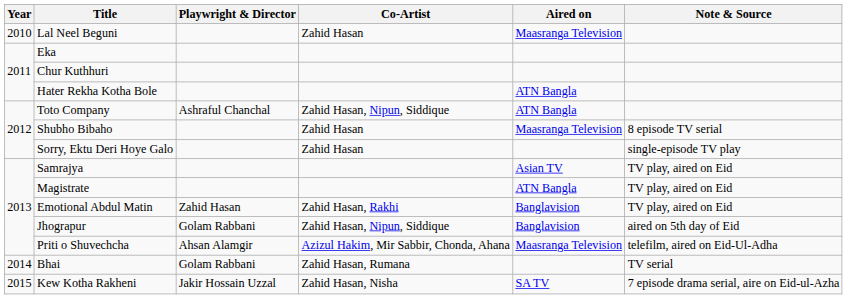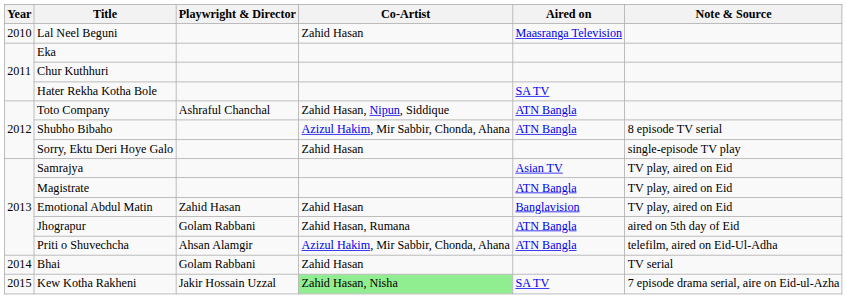 <table class="wikitable sortable">
 <tr>
 <th>Year</th>
 <th>Title</th>
 <th>Playwright & Director</th>
 <th>Co-Artist</th>
 <th>Aired on</th>
 <th>Note & Source</th>
 </tr>
 <tr>
 <td>2010</td>
 <td>Lal Neel Beguni</td>
 <td></td>
 <td>Zahid Hasan</td>
 <td><a href='#'>Maasranga Television</a></td>
 <td></td>
 </tr>
 <tr>
 <td rowspan="3">2011</td>
 <td>Eka</td>
 <td></td>
 <td></td>
 <td></td>
 <td></td>
 </tr>
 <tr>
 <td>Chur Kuthhuri</td>
 <td></td>
 <td></td>
 <td></td>
 <td></td>
 </tr>
 <tr>
 <td>Hater Rekha Kotha Bole</td>
 <td></td>
 <td></td>
-<td><a href='#'>ATN Bangla</a></td>
+<td><a href='#'>SA TV</a></td>
 <td></td>
 </tr>
 <tr>
 <td rowspan="3">2012</td>
 <td>Toto Company</td>
 <td>Ashraful Chanchal</td>
 <td>Zahid Hasan, <a href='#'>Nipun</a>, Siddique</td>
 <td><a href='#'>ATN Bangla</a></td>
 <td></td>
 </tr>
 <tr>
 <td>Shubho Bibaho</td>
 <td></td>
-<td>Zahid Hasan</td>
-<td><a href='#'>Maasranga Television</a></td>
+<td><a href='#'>Azizul Hakim</a>, Mir Sabbir, Chonda, Ahana</td>
+<td><a href='#'>ATN Bangla</a></td>
 <td>8 episode TV serial</td>
 </tr>
 <tr>
 <td>Sorry, Ektu Deri Hoye Galo</td>
 <td></td>
 <td>Zahid Hasan</td>
 <td></td>
 <td>single-episode TV play</td>
 </tr>
 <tr>
 <td rowspan="5">2013</td>
 <td>Samrajya</td>
 <td></td>
 <td></td>
 <td><a href='#'>Asian TV</a></td>
 <td>TV play, aired on Eid</td>
 </tr>
 <tr>
 <td>Magistrate</td>
 <td></td>
 <td></td>
 <td><a href='#'>ATN Bangla</a></td>
 <td>TV play, aired on Eid</td>
 </tr>
 <tr>
 <td>Emotional Abdul Matin</td>
 <td>Zahid Hasan</td>
-<td>Zahid Hasan, <a href='#'>Rakhi</a></td>
+<td>Zahid Hasan</td>
 <td><a href='#'>Banglavision</a></td>
 <td>TV play, aired on Eid</td>
 </tr>
 <tr>
 <td>Jhograpur</td>
 <td>Golam Rabbani</td>
-<td>Zahid Hasan, <a href='#'>Nipun</a>, Siddique</td>
-<td><a href='#'>Banglavision</a></td>
+<td>Zahid Hasan, Rumana</td>
+<td><a href='#'>ATN Bangla</a></td>
 <td>aired on 5th day of Eid</td>
 </tr>
 <tr>
 <td>Priti o Shuvechcha</td>
 <td>Ahsan Alamgir</td>
 <td><a href='#'>Azizul Hakim</a>, Mir Sabbir, Chonda, Ahana</td>
-<td><a href='#'>Maasranga Television</a></td>
+<td><a href='#'>ATN Bangla</a></td>
 <td>telefilm, aired on Eid-Ul-Adha</td>
 </tr>
 <tr>
 <td>2014</td>
 <td>Bhai</td>
 <td>Golam Rabbani</td>
-<td>Zahid Hasan, Rumana</td>
+<td>Zahid Hasan</td>
 <td></td>
 <td>TV serial</td>
 </tr>
 <tr>
 <td>2015</td>
 <td>Kew Kotha Rakheni</td>
 <td>Jakir Hossain Uzzal</td>
-<td>Zahid Hasan, Nisha</td>
+<td style="background: lightgreen;">Zahid Hasan, Nisha</td>
 <td><a href='#'>SA TV</a></td>
 <td>7 episode drama serial, aire on Eid-ul-Azha</td>
 </tr>
 </table>
